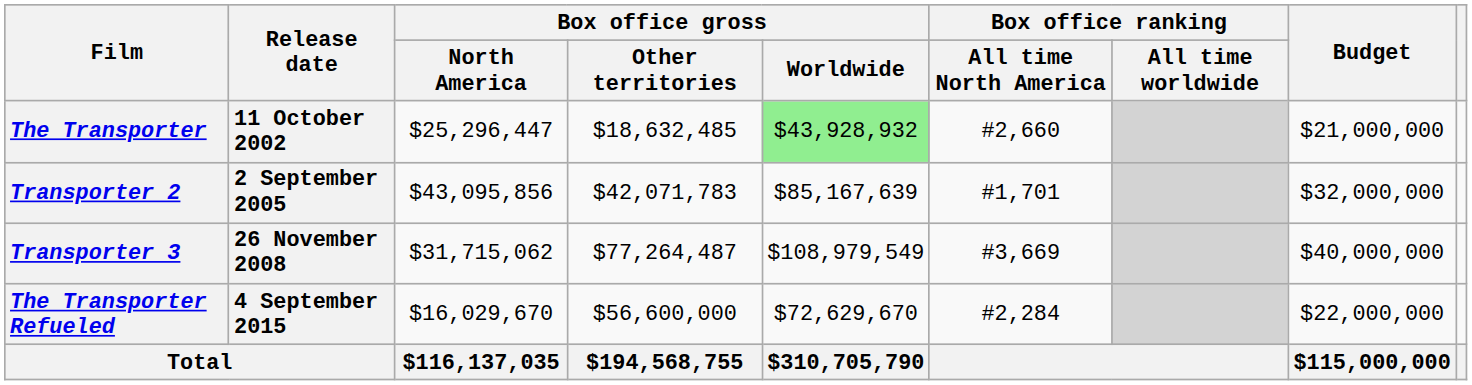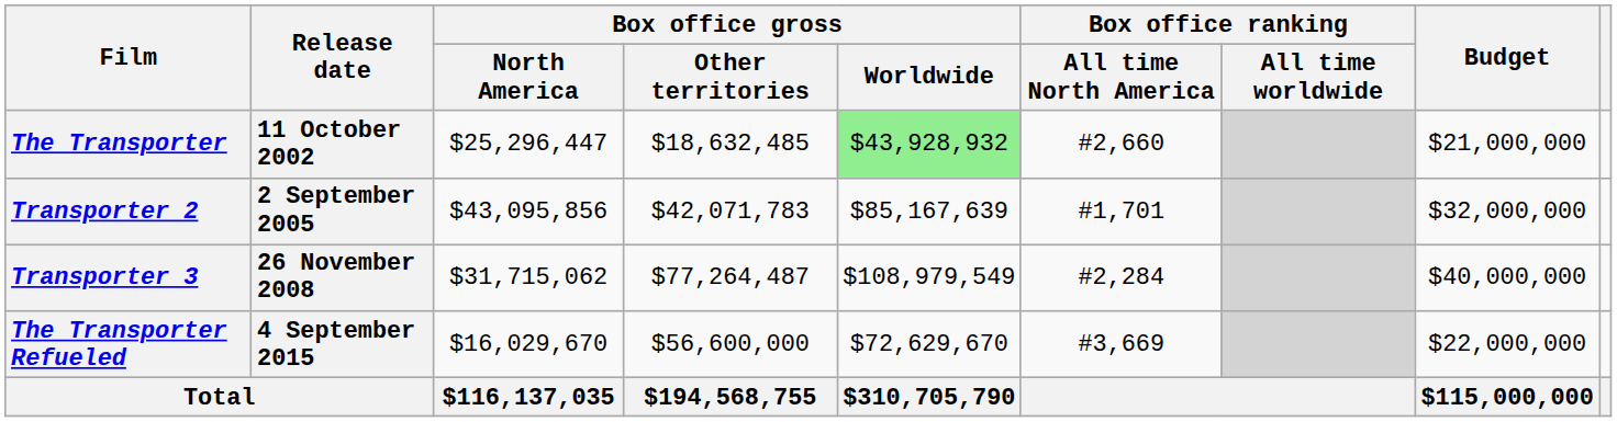 <table class="wikitable sortable" border="1" style="text-align: center;">
 <tr>
 <th rowspan="2">Film</th>
 <th rowspan="2">Release date</th>
 <th colspan="3">Box office gross</th>
 <th colspan="2">Box office ranking</th>
 <th rowspan="2">Budget</th>
 <th rowspan="2"></th>
 </tr>
 <tr>
 <th>North America</th>
 <th>Other territories</th>
 <th>Worldwide</th>
 <th>All time North America</th>
 <th>All time worldwide</th>
 </tr>
 <tr>
 <th style="text-align:left"><em><a href='#'>The Transporter</a></em></th>
 <th style="text-align:left">11 October 2002</th>
 <td>$25,296,447</td>
 <td>$18,632,485</td>
 <td style="background: lightgreen;">$43,928,932</td>
 <td>#2,660</td>
 <td style="background:#d3d3d3;"></td>
 <td>$21,000,000</td>
 <td></td>
 </tr>
 <tr>
 <th style="text-align:left"><em><a href='#'>Transporter 2</a></em></th>
 <th style="text-align:left">2 September 2005</th>
 <td>$43,095,856</td>
 <td>$42,071,783</td>
 <td>$85,167,639</td>
 <td>#1,701</td>
 <td style="background:#d3d3d3;"></td>
 <td>$32,000,000</td>
 <td></td>
 </tr>
 <tr>
 <th style="text-align:left"><em><a href='#'>Transporter 3</a></em></th>
 <th style="text-align:left">26 November 2008</th>
 <td>$31,715,062</td>
 <td>$77,264,487</td>
 <td>$108,979,549</td>
-<td>#3,669</td>
+<td>#2,284</td>
 <td style="background:#d3d3d3;"></td>
 <td>$40,000,000</td>
 <td></td>
 </tr>
 <tr>
 <th style="text-align:left"><em><a href='#'>The Transporter Refueled</a></em></th>
 <th style="text-align:left">4 September 2015</th>
 <td>$16,029,670</td>
 <td>$56,600,000</td>
 <td>$72,629,670</td>
-<td>#2,284</td>
+<td>#3,669</td>
 <td style="background:#d3d3d3;"></td>
 <td>$22,000,000</td>
 <td></td>
 </tr>
 <tr>
 <th scope="row" colspan="2">Total</th>
 <th>$116,137,035</th>
 <th>$194,568,755</th>
 <th>$310,705,790</th>
 <th scope="row" colspan="2"></th>
 <th>$115,000,000</th>
 <th></th>
 </tr>
 </table>
